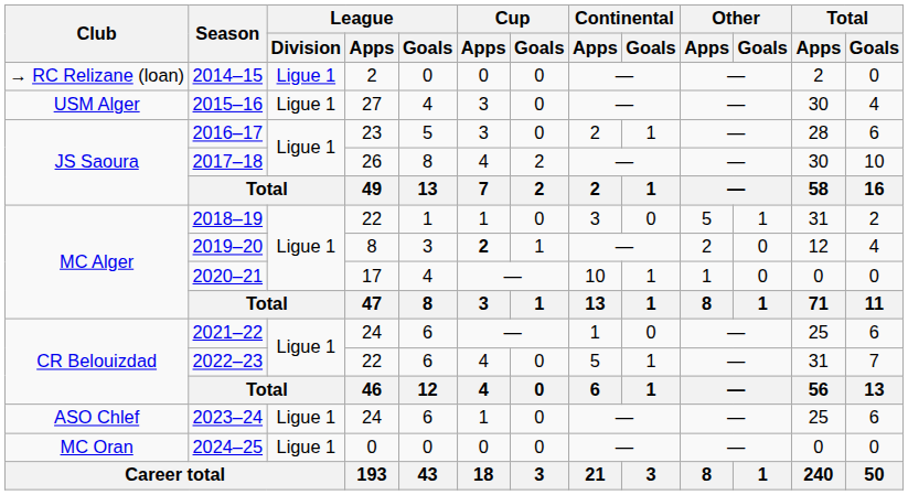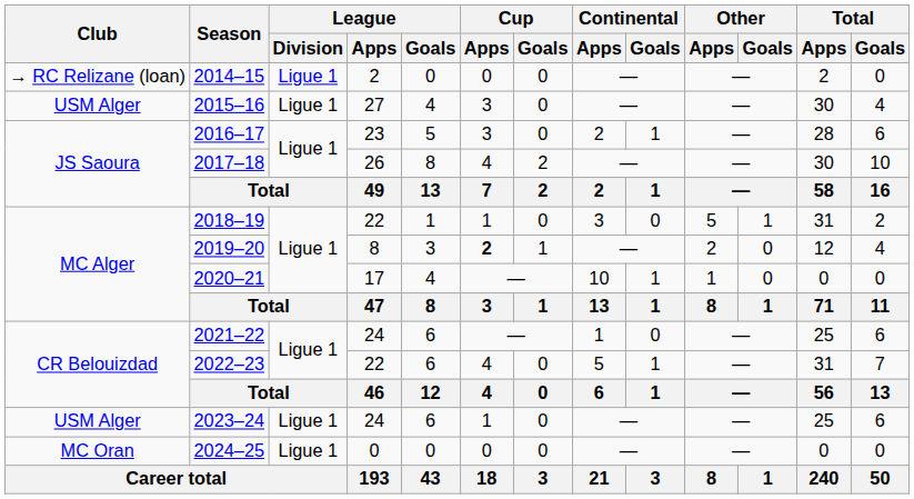 <table class="wikitable" style="text-align: center;">
 <tr>
 <th rowspan="2">Club</th>
 <th rowspan="2">Season</th>
 <th colspan="3">League</th>
 <th colspan="2">Cup</th>
 <th colspan="2">Continental</th>
 <th colspan="2">Other</th>
 <th colspan="2">Total</th>
 </tr>
 <tr>
 <th>Division</th>
 <th>Apps</th>
 <th>Goals</th>
 <th>Apps</th>
 <th>Goals</th>
 <th>Apps</th>
 <th>Goals</th>
 <th>Apps</th>
 <th>Goals</th>
 <th>Apps</th>
 <th>Goals</th>
 </tr>
 <tr>
 <td>→ <a href='#'>RC Relizane</a> (loan)</td>
 <td><a href='#'>2014–15</a></td>
 <td><a href='#'>Ligue 1</a></td>
 <td>2</td>
 <td>0</td>
 <td>0</td>
 <td>0</td>
 <td colspan=2>—</td>
 <td colspan=2>—</td>
 <td>2</td>
 <td>0</td>
 </tr>
 <tr>
 <td><a href='#'>USM Alger</a></td>
 <td><a href='#'>2015–16</a></td>
 <td>Ligue 1</td>
 <td>27</td>
 <td>4</td>
 <td>3</td>
 <td>0</td>
 <td colspan=2>—</td>
 <td colspan=2>—</td>
 <td>30</td>
 <td>4</td>
 </tr>
 <tr>
 <td rowspan=3><a href='#'>JS Saoura</a></td>
 <td><a href='#'>2016–17</a></td>
 <td rowspan=2>Ligue 1</td>
 <td>23</td>
 <td>5</td>
 <td>3</td>
 <td>0</td>
 <td>2</td>
 <td>1</td>
 <td colspan=2>—</td>
 <td>28</td>
 <td>6</td>
 </tr>
 <tr>
 <td><a href='#'>2017–18</a></td>
 <td>26</td>
 <td>8</td>
 <td>4</td>
 <td>2</td>
 <td colspan=2>—</td>
 <td colspan=2>—</td>
 <td>30</td>
 <td>10</td>
 </tr>
 <tr>
 <th colspan="2">Total</th>
 <th>49</th>
 <th>13</th>
 <th>7</th>
 <th>2</th>
 <th>2</th>
 <th>1</th>
 <th colspan=2>—</th>
 <th>58</th>
 <th>16</th>
 </tr>
 <tr>
 <td rowspan=4><a href='#'>MC Alger</a></td>
 <td><a href='#'>2018–19</a></td>
 <td rowspan=3>Ligue 1</td>
 <td>22</td>
 <td>1</td>
 <td>1</td>
 <td>0</td>
 <td>3</td>
 <td>0</td>
 <td>5</td>
 <td>1</td>
 <td>31</td>
 <td>2</td>
 </tr>
 <tr>
 <td><a href='#'>2019–20</a></td>
 <td>8</td>
 <td>3</td>
 <td><strong>2</strong></td>
 <td>1</td>
 <td colspan=2>—</td>
 <td>2</td>
 <td>0</td>
 <td>12</td>
 <td>4</td>
 </tr>
 <tr>
 <td><a href='#'>2020–21</a></td>
 <td>17</td>
 <td>4</td>
 <td colspan=2>—</td>
 <td>10</td>
 <td>1</td>
 <td>1</td>
 <td>0</td>
 <td>0</td>
 <td>0</td>
 </tr>
 <tr>
 <th colspan="2">Total</th>
 <th>47</th>
 <th>8</th>
 <th>3</th>
 <th>1</th>
 <th>13</th>
 <th>1</th>
 <th>8</th>
 <th>1</th>
 <th>71</th>
 <th>11</th>
 </tr>
 <tr>
 <td rowspan=3><a href='#'>CR Belouizdad</a></td>
 <td><a href='#'>2021–22</a></td>
 <td rowspan=2>Ligue 1</td>
 <td>24</td>
 <td>6</td>
 <td colspan=2>—</td>
 <td>1</td>
 <td>0</td>
 <td colspan=2>—</td>
 <td>25</td>
 <td>6</td>
 </tr>
 <tr>
 <td><a href='#'>2022–23</a></td>
 <td>22</td>
 <td>6</td>
 <td>4</td>
 <td>0</td>
 <td>5</td>
 <td>1</td>
 <td colspan=2>—</td>
 <td>31</td>
 <td>7</td>
 </tr>
 <tr>
 <th colspan="2">Total</th>
 <th>46</th>
 <th>12</th>
 <th>4</th>
 <th>0</th>
 <th>6</th>
 <th>1</th>
 <th colspan=2>—</th>
 <th>56</th>
 <th>13</th>
 </tr>
 <tr>
-<td><a href='#'>ASO Chlef</a></td>
+<td><a href='#'>USM Alger</a></td>
 <td><a href='#'>2023–24</a></td>
 <td>Ligue 1</td>
 <td>24</td>
 <td>6</td>
 <td>1</td>
 <td>0</td>
 <td colspan=2>—</td>
 <td colspan=2>—</td>
 <td>25</td>
 <td>6</td>
 </tr>
 <tr>
 <td><a href='#'>MC Oran</a></td>
 <td><a href='#'>2024–25</a></td>
 <td>Ligue 1</td>
 <td>0</td>
 <td>0</td>
 <td>0</td>
 <td>0</td>
 <td colspan=2>—</td>
 <td colspan=2>—</td>
 <td>0</td>
 <td>0</td>
 </tr>
 <tr>
 <th colspan="3">Career total</th>
 <th>193</th>
 <th>43</th>
 <th>18</th>
 <th>3</th>
 <th>21</th>
 <th>3</th>
 <th>8</th>
 <th>1</th>
 <th>240</th>
 <th>50</th>
 </tr>
 </table>
